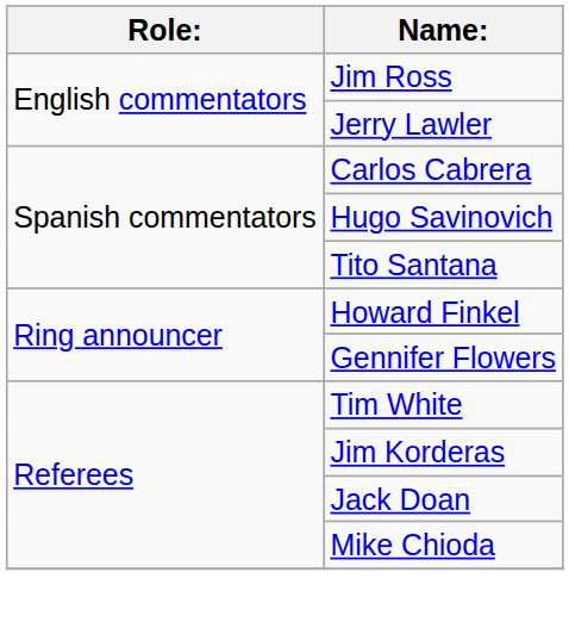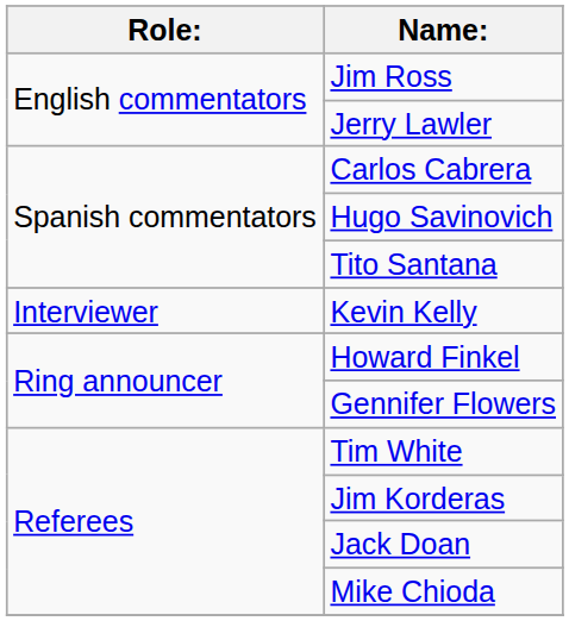 <table class=wikitable style="font-size:90%; margin: 0.5em 0 0.5em 1em; float: right; clear: right;">
 <tr>
 <th>Role:</th>
 <th>Name:</th>
 </tr>
 <tr>
 <td rowspan="2">English <a href='#'>commentators</a></td>
 <td><a href='#'>Jim Ross</a></td>
 </tr>
 <tr>
 <td><a href='#'>Jerry Lawler</a></td>
 </tr>
 <tr>
 <td rowspan="3">Spanish commentators</td>
 <td><a href='#'>Carlos Cabrera</a></td>
 </tr>
 <tr>
 <td><a href='#'>Hugo Savinovich</a></td>
 </tr>
 <tr>
 <td><a href='#'>Tito Santana</a></td>
+</tr>
+<tr>
+<td><a href='#'>Interviewer</a></td>
+<td><a href='#'>Kevin Kelly</a></td>
 </tr>
 <tr>
 <td rowspan="2"><a href='#'>Ring announcer</a></td>
 <td><a href='#'>Howard Finkel</a></td>
 </tr>
 <tr>
 <td><a href='#'>Gennifer Flowers</a> </td>
 </tr>
 <tr>
 <td rowspan="4"><a href='#'>Referees</a></td>
 <td><a href='#'>Tim White</a></td>
 </tr>
 <tr>
 <td><a href='#'>Jim Korderas</a></td>
 </tr>
 <tr>
 <td><a href='#'>Jack Doan</a></td>
 </tr>
 <tr>
 <td><a href='#'>Mike Chioda</a></td>
 </tr>
 <tr>
 </tr>
 </table>
